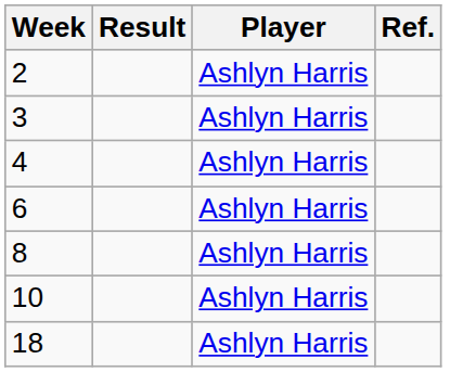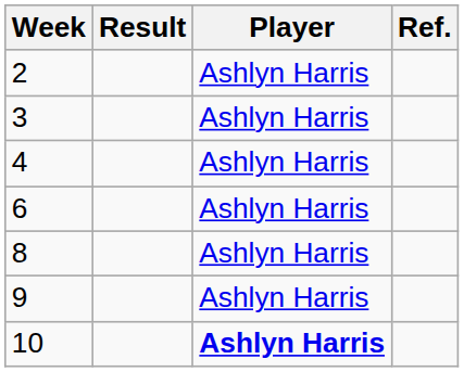 <table class="wikitable">
 <tr>
 <th>Week</th>
 <th>Result</th>
 <th>Player</th>
 <th>Ref.</th>
 </tr>
 <tr>
 <td>2</td>
 <td></td>
 <td> <a href='#'>Ashlyn Harris</a></td>
 <td></td>
 </tr>
 <tr>
 <td>3</td>
 <td></td>
 <td> <a href='#'>Ashlyn Harris</a></td>
 <td></td>
 </tr>
 <tr>
 <td>4</td>
 <td></td>
 <td> <a href='#'>Ashlyn Harris</a></td>
 <td></td>
 </tr>
 <tr>
 <td>6</td>
 <td></td>
 <td> <a href='#'>Ashlyn Harris</a></td>
 <td></td>
 </tr>
 <tr>
 <td>8</td>
 <td></td>
 <td> <a href='#'>Ashlyn Harris</a></td>
 <td></td>
 </tr>
 <tr>
-<td>10</td>
+<td>9</td>
 <td></td>
 <td> <a href='#'>Ashlyn Harris</a></td>
 <td></td>
 </tr>
 <tr>
-<td>18</td>
+<td>10</td>
 <td></td>
-<td> <a href='#'>Ashlyn Harris</a></td>
+<td><strong> <a href='#'>Ashlyn Harris</a></strong></td>
 <td></td>
 </tr>
 </table>
